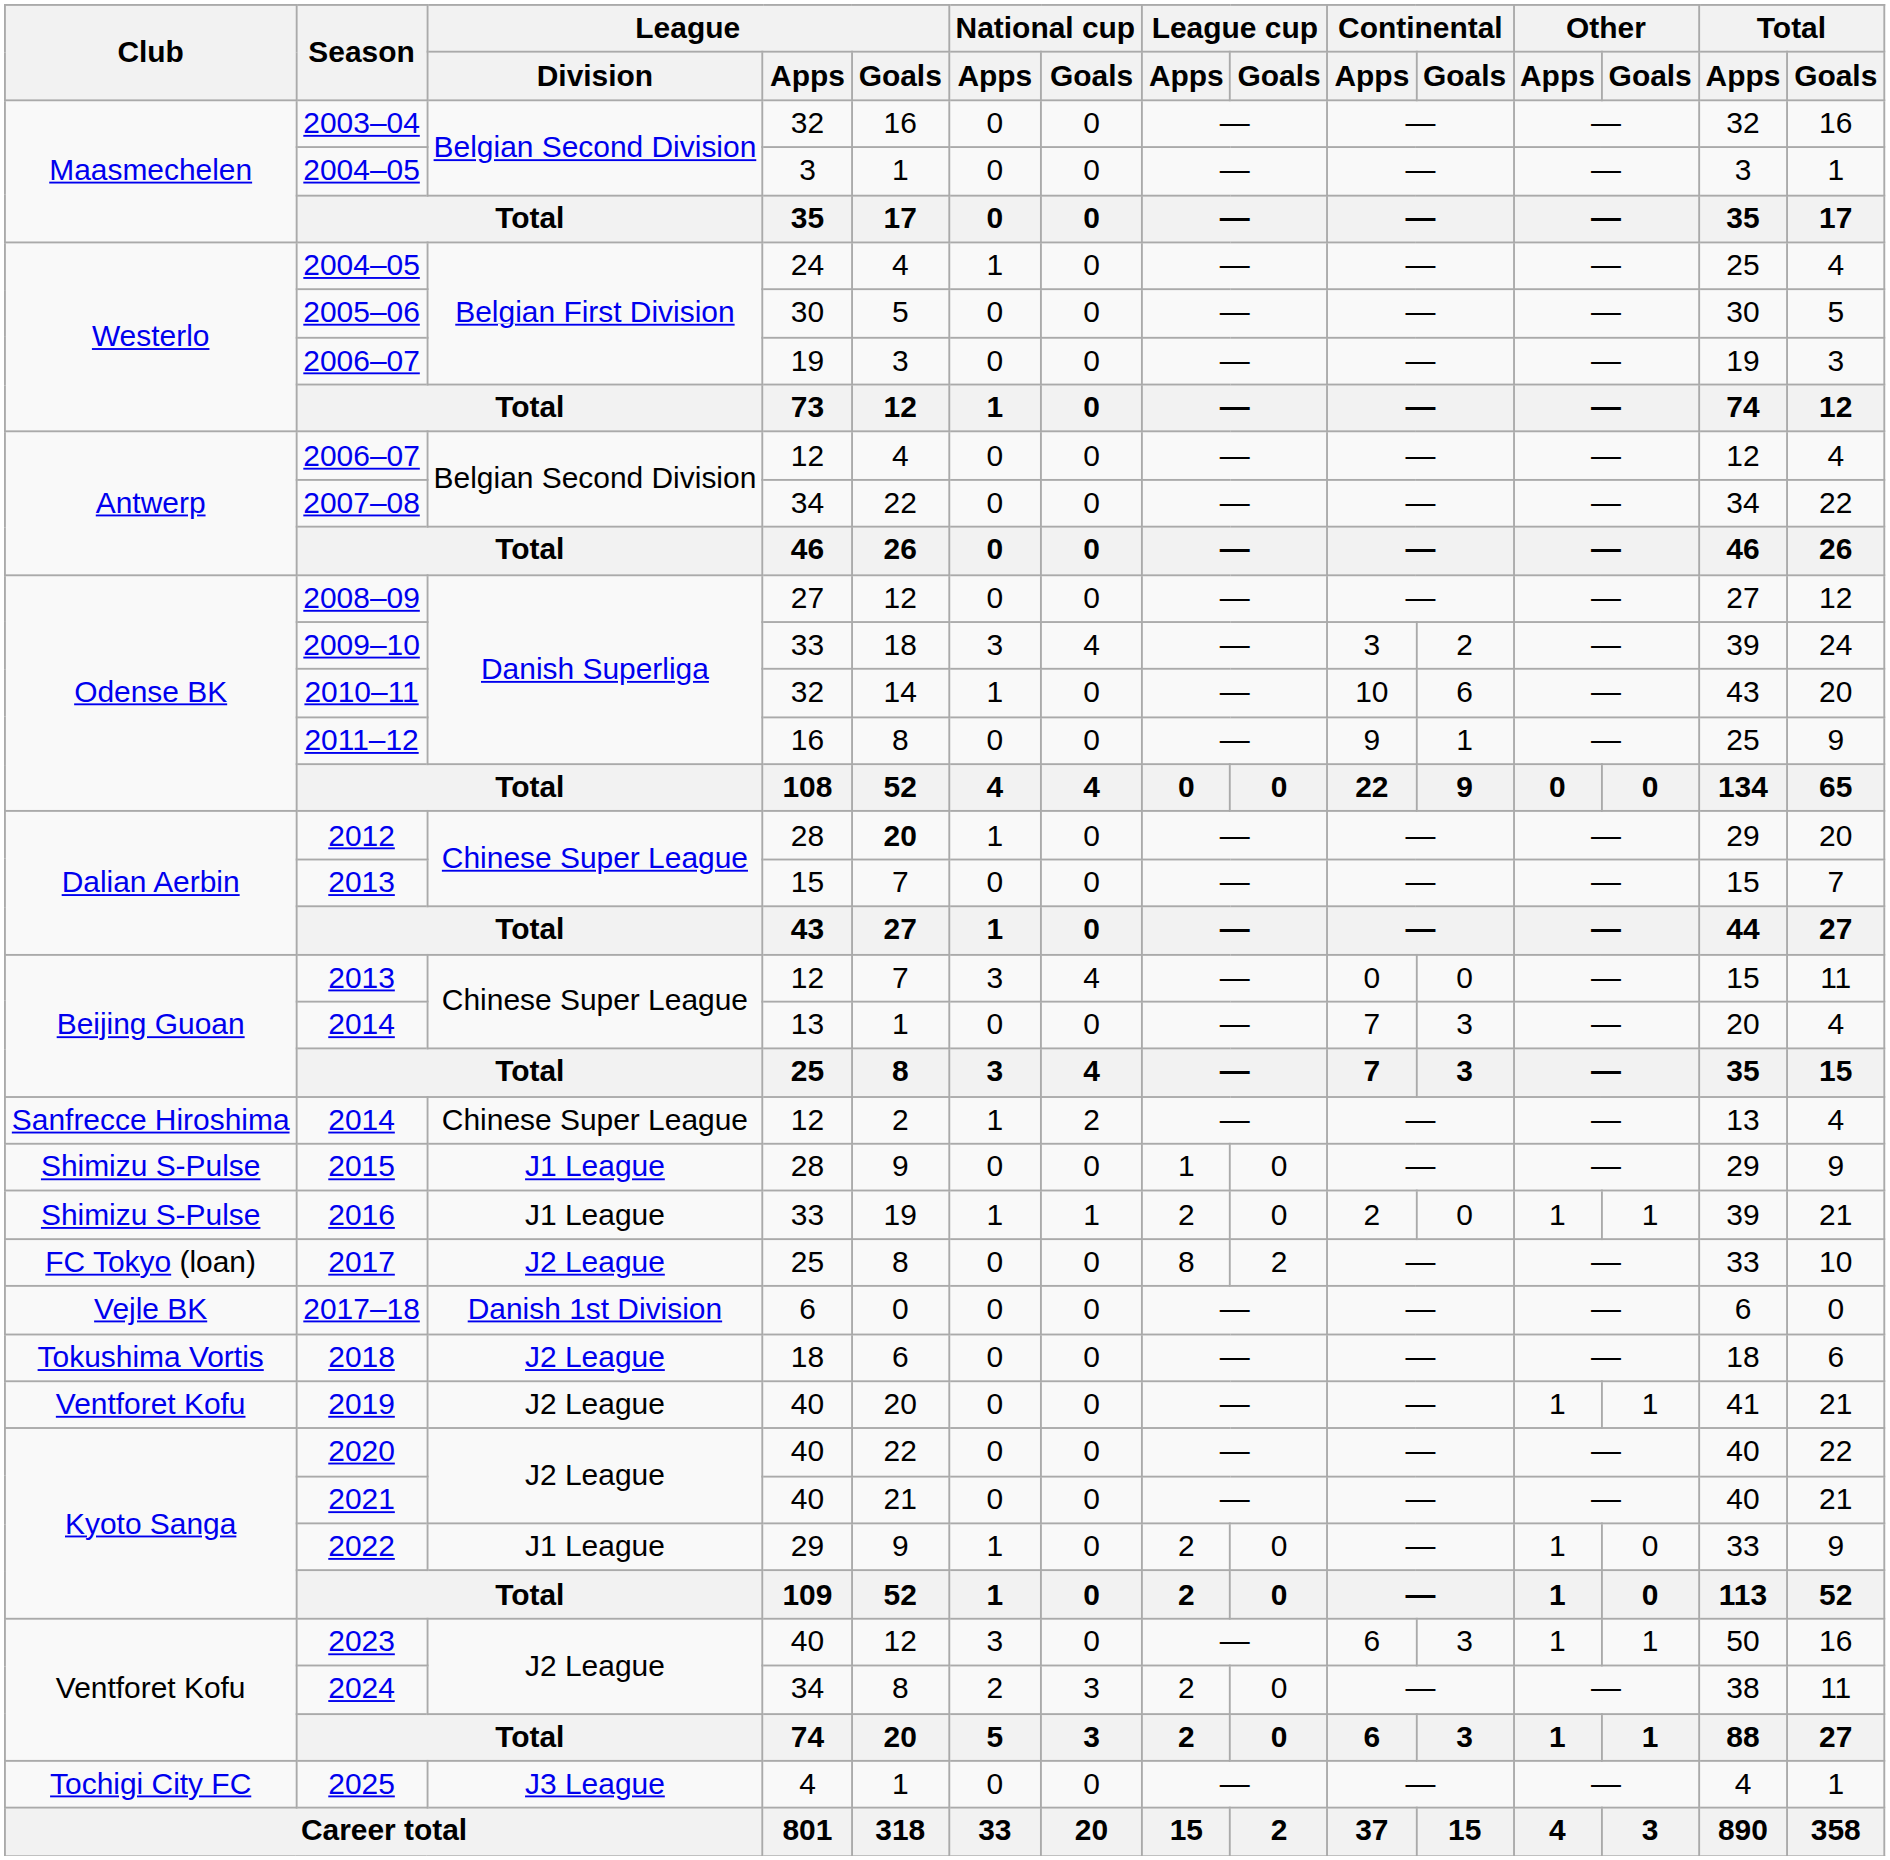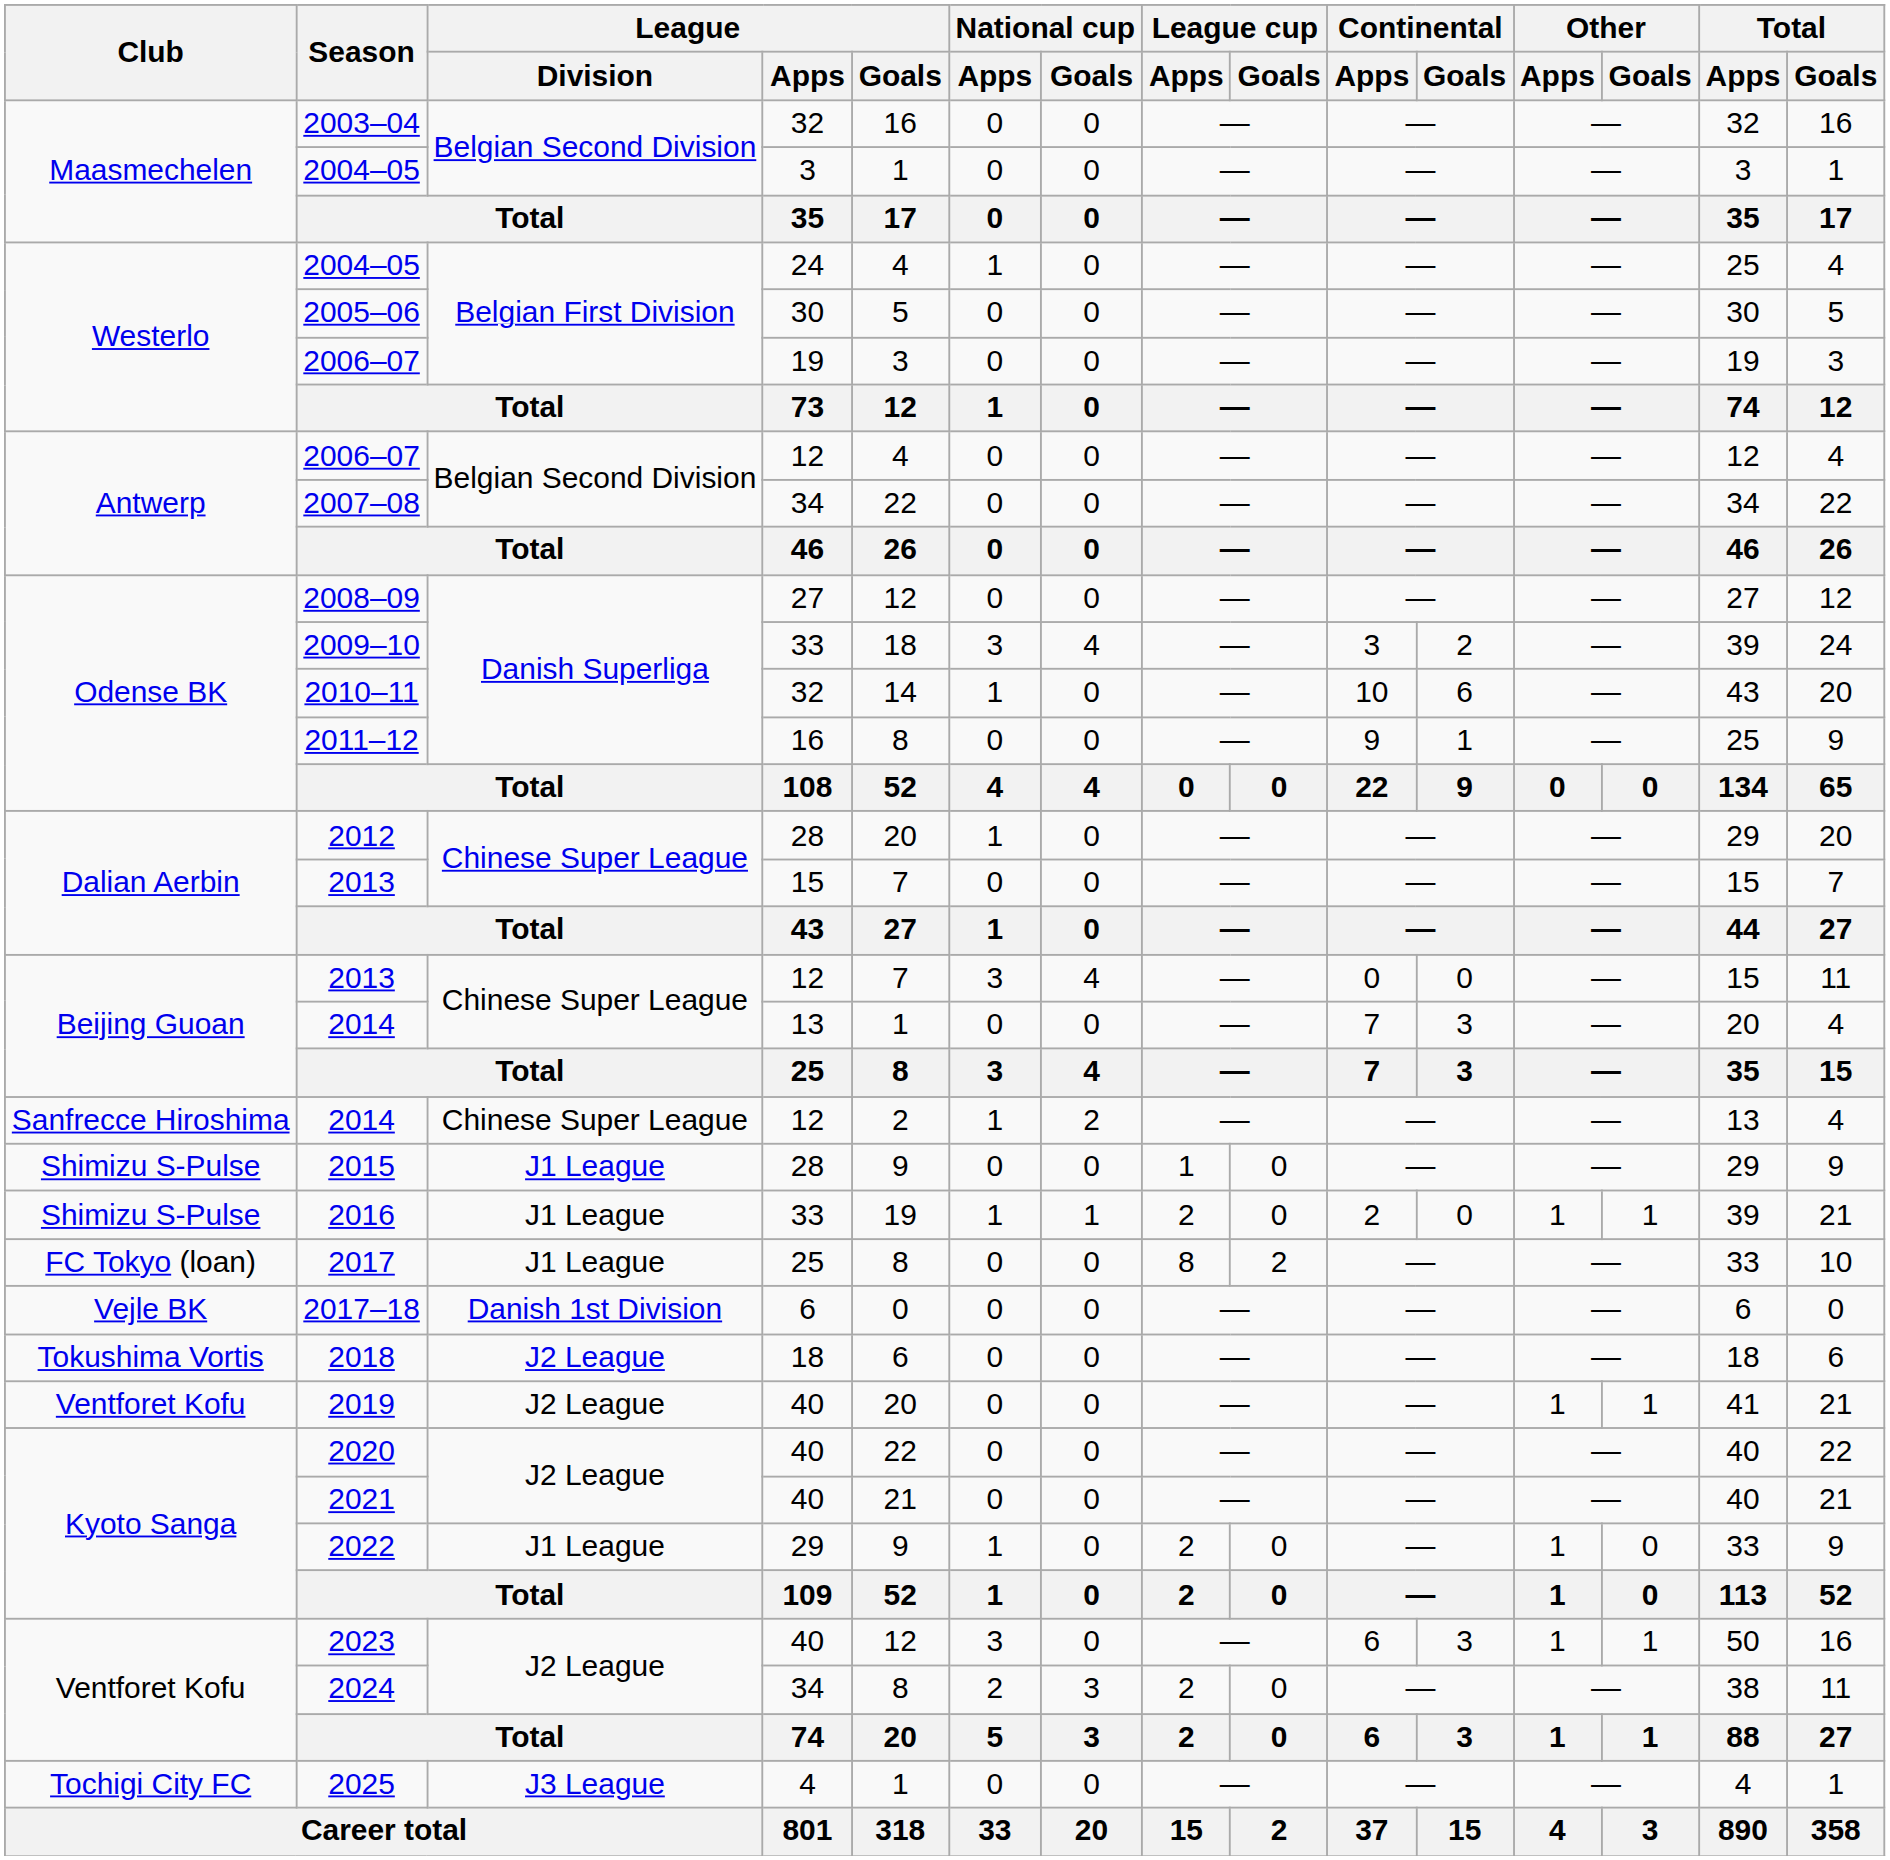 <table class="wikitable" style="text-align:center">
 <tr>
 <th rowspan="2">Club</th>
 <th rowspan="2">Season</th>
 <th colspan="3">League</th>
 <th colspan="2">National cup</th>
 <th colspan="2">League cup</th>
 <th colspan="2">Continental</th>
 <th colspan="2">Other</th>
 <th colspan="2">Total</th>
 </tr>
 <tr>
 <th>Division</th>
 <th>Apps</th>
 <th>Goals</th>
 <th>Apps</th>
 <th>Goals</th>
 <th>Apps</th>
 <th>Goals</th>
 <th>Apps</th>
 <th>Goals</th>
 <th>Apps</th>
 <th>Goals</th>
 <th>Apps</th>
 <th>Goals</th>
 </tr>
 <tr>
 <td rowspan="3"><a href='#'>Maasmechelen</a></td>
 <td><a href='#'>2003–04</a></td>
 <td rowspan="2"><a href='#'>Belgian Second Division</a></td>
 <td>32</td>
 <td>16</td>
 <td>0</td>
 <td>0</td>
 <td colspan="2">—</td>
 <td colspan="2">—</td>
 <td colspan="2">—</td>
 <td>32</td>
 <td>16</td>
 </tr>
 <tr>
 <td><a href='#'>2004–05</a></td>
 <td>3</td>
 <td>1</td>
 <td>0</td>
 <td>0</td>
 <td colspan="2">—</td>
 <td colspan="2">—</td>
 <td colspan="2">—</td>
 <td>3</td>
 <td>1</td>
 </tr>
 <tr>
 <th colspan="2">Total</th>
 <th>35</th>
 <th>17</th>
 <th>0</th>
 <th>0</th>
 <th colspan="2">—</th>
 <th colspan="2">—</th>
 <th colspan="2">—</th>
 <th>35</th>
 <th>17</th>
 </tr>
 <tr>
 <td rowspan="4"><a href='#'>Westerlo</a></td>
 <td><a href='#'>2004–05</a></td>
 <td rowspan="3"><a href='#'>Belgian First Division</a></td>
 <td>24</td>
 <td>4</td>
 <td>1</td>
 <td>0</td>
 <td colspan="2">—</td>
 <td colspan="2">—</td>
 <td colspan="2">—</td>
 <td>25</td>
 <td>4</td>
 </tr>
 <tr>
 <td><a href='#'>2005–06</a></td>
 <td>30</td>
 <td>5</td>
 <td>0</td>
 <td>0</td>
 <td colspan="2">—</td>
 <td colspan="2">—</td>
 <td colspan="2">—</td>
 <td>30</td>
 <td>5</td>
 </tr>
 <tr>
 <td><a href='#'>2006–07</a></td>
 <td>19</td>
 <td>3</td>
 <td>0</td>
 <td>0</td>
 <td colspan="2">—</td>
 <td colspan="2">—</td>
 <td colspan="2">—</td>
 <td>19</td>
 <td>3</td>
 </tr>
 <tr>
 <th colspan="2">Total</th>
 <th>73</th>
 <th>12</th>
 <th>1</th>
 <th>0</th>
 <th colspan="2">—</th>
 <th colspan="2">—</th>
 <th colspan="2">—</th>
 <th>74</th>
 <th>12</th>
 </tr>
 <tr>
 <td rowspan="3"><a href='#'>Antwerp</a></td>
 <td><a href='#'>2006–07</a></td>
 <td rowspan="2">Belgian Second Division</td>
 <td>12</td>
 <td>4</td>
 <td>0</td>
 <td>0</td>
 <td colspan="2">—</td>
 <td colspan="2">—</td>
 <td colspan="2">—</td>
 <td>12</td>
 <td>4</td>
 </tr>
 <tr>
 <td><a href='#'>2007–08</a></td>
 <td>34</td>
 <td>22</td>
 <td>0</td>
 <td>0</td>
 <td colspan="2">—</td>
 <td colspan="2">—</td>
 <td colspan="2">—</td>
 <td>34</td>
 <td>22</td>
 </tr>
 <tr>
 <th colspan="2">Total</th>
 <th>46</th>
 <th>26</th>
 <th>0</th>
 <th>0</th>
 <th colspan="2">—</th>
 <th colspan="2">—</th>
 <th colspan="2">—</th>
 <th>46</th>
 <th>26</th>
 </tr>
 <tr>
 <td rowspan="5"><a href='#'>Odense BK</a></td>
 <td><a href='#'>2008–09</a></td>
 <td rowspan="4"><a href='#'>Danish Superliga</a></td>
 <td>27</td>
 <td>12</td>
 <td>0</td>
 <td>0</td>
 <td colspan="2">—</td>
 <td colspan="2">—</td>
 <td colspan="2">—</td>
 <td>27</td>
 <td>12</td>
 </tr>
 <tr>
 <td><a href='#'>2009–10</a></td>
 <td>33</td>
 <td>18</td>
 <td>3</td>
 <td>4</td>
 <td colspan="2">—</td>
 <td>3</td>
 <td>2</td>
 <td colspan="2">—</td>
 <td>39</td>
 <td>24</td>
 </tr>
 <tr>
 <td><a href='#'>2010–11</a></td>
 <td>32</td>
 <td>14</td>
 <td>1</td>
 <td>0</td>
 <td colspan="2">—</td>
 <td>10</td>
 <td>6</td>
 <td colspan="2">—</td>
 <td>43</td>
 <td>20</td>
 </tr>
 <tr>
 <td><a href='#'>2011–12</a></td>
 <td>16</td>
 <td>8</td>
 <td>0</td>
 <td>0</td>
 <td colspan="2">—</td>
 <td>9</td>
 <td>1</td>
 <td colspan="2">—</td>
 <td>25</td>
 <td>9</td>
 </tr>
 <tr>
 <th colspan="2">Total</th>
 <th>108</th>
 <th>52</th>
 <th>4</th>
 <th>4</th>
 <th>0</th>
 <th>0</th>
 <th>22</th>
 <th>9</th>
 <th>0</th>
 <th>0</th>
 <th>134</th>
 <th>65</th>
 </tr>
 <tr>
 <td rowspan="3"><a href='#'>Dalian Aerbin</a></td>
 <td><a href='#'>2012</a></td>
 <td rowspan="2"><a href='#'>Chinese Super League</a></td>
 <td>28</td>
-<td><strong>20</strong></td>
+<td>20</td>
 <td>1</td>
 <td>0</td>
 <td colspan="2">—</td>
 <td colspan="2">—</td>
 <td colspan="2">—</td>
 <td>29</td>
 <td>20</td>
 </tr>
 <tr>
 <td><a href='#'>2013</a></td>
 <td>15</td>
 <td>7</td>
 <td>0</td>
 <td>0</td>
 <td colspan="2">—</td>
 <td colspan="2">—</td>
 <td colspan="2">—</td>
 <td>15</td>
 <td>7</td>
 </tr>
 <tr>
 <th colspan="2">Total</th>
 <th>43</th>
 <th>27</th>
 <th>1</th>
 <th>0</th>
 <th colspan="2">—</th>
 <th colspan="2">—</th>
 <th colspan="2">—</th>
 <th>44</th>
 <th>27</th>
 </tr>
 <tr>
 <td rowspan="3"><a href='#'>Beijing Guoan</a></td>
 <td><a href='#'>2013</a></td>
 <td rowspan="2">Chinese Super League</td>
 <td>12</td>
 <td>7</td>
 <td>3</td>
 <td>4</td>
 <td colspan="2">—</td>
 <td>0</td>
 <td>0</td>
 <td colspan="2">—</td>
 <td>15</td>
 <td>11</td>
 </tr>
 <tr>
 <td><a href='#'>2014</a></td>
 <td>13</td>
 <td>1</td>
 <td>0</td>
 <td>0</td>
 <td colspan="2">—</td>
 <td>7</td>
 <td>3</td>
 <td colspan="2">—</td>
 <td>20</td>
 <td>4</td>
 </tr>
 <tr>
 <th colspan="2">Total</th>
 <th>25</th>
 <th>8</th>
 <th>3</th>
 <th>4</th>
 <th colspan="2">—</th>
 <th>7</th>
 <th>3</th>
 <th colspan="2">—</th>
 <th>35</th>
 <th>15</th>
 </tr>
 <tr>
 <td><a href='#'>Sanfrecce Hiroshima</a></td>
 <td><a href='#'>2014</a></td>
 <td>Chinese Super League</td>
 <td>12</td>
 <td>2</td>
 <td>1</td>
 <td>2</td>
 <td colspan="2">—</td>
 <td colspan="2">—</td>
 <td colspan="2">—</td>
 <td>13</td>
 <td>4</td>
 </tr>
 <tr>
 <td><a href='#'>Shimizu S-Pulse</a></td>
 <td><a href='#'>2015</a></td>
 <td><a href='#'>J1 League</a></td>
 <td>28</td>
 <td>9</td>
 <td>0</td>
 <td>0</td>
 <td>1</td>
 <td>0</td>
 <td colspan="2">—</td>
 <td colspan="2">—</td>
 <td>29</td>
 <td>9</td>
 </tr>
 <tr>
 <td><a href='#'>Shimizu S-Pulse</a></td>
 <td><a href='#'>2016</a></td>
 <td>J1 League</td>
 <td>33</td>
 <td>19</td>
 <td>1</td>
 <td>1</td>
 <td>2</td>
 <td>0</td>
 <td>2</td>
 <td>0</td>
 <td>1</td>
 <td>1</td>
 <td>39</td>
 <td>21</td>
 </tr>
 <tr>
 <td><a href='#'>FC Tokyo</a> (loan)</td>
 <td><a href='#'>2017</a></td>
-<td><a href='#'>J2 League</a></td>
+<td>J1 League</td>
 <td>25</td>
 <td>8</td>
 <td>0</td>
 <td>0</td>
 <td>8</td>
 <td>2</td>
 <td colspan="2">—</td>
 <td colspan="2">—</td>
 <td>33</td>
 <td>10</td>
 </tr>
 <tr>
 <td><a href='#'>Vejle BK</a></td>
 <td><a href='#'>2017–18</a></td>
 <td><a href='#'>Danish 1st Division</a></td>
 <td>6</td>
 <td>0</td>
 <td>0</td>
 <td>0</td>
 <td colspan="2">—</td>
 <td colspan="2">—</td>
 <td colspan="2">—</td>
 <td>6</td>
 <td>0</td>
 </tr>
 <tr>
 <td><a href='#'>Tokushima Vortis</a></td>
 <td><a href='#'>2018</a></td>
 <td><a href='#'>J2 League</a></td>
 <td>18</td>
 <td>6</td>
 <td>0</td>
 <td>0</td>
 <td colspan="2">—</td>
 <td colspan="2">—</td>
 <td colspan="2">—</td>
 <td>18</td>
 <td>6</td>
 </tr>
 <tr>
 <td><a href='#'>Ventforet Kofu</a></td>
 <td><a href='#'>2019</a></td>
 <td>J2 League</td>
 <td>40</td>
 <td>20</td>
 <td>0</td>
 <td>0</td>
 <td colspan="2">—</td>
 <td colspan="2">—</td>
 <td>1</td>
 <td>1</td>
 <td>41</td>
 <td>21</td>
 </tr>
 <tr>
 <td rowspan="4"><a href='#'>Kyoto Sanga</a></td>
 <td><a href='#'>2020</a></td>
 <td rowspan="2">J2 League</td>
 <td>40</td>
 <td>22</td>
 <td>0</td>
 <td>0</td>
 <td colspan="2">—</td>
 <td colspan="2">—</td>
 <td colspan="2">—</td>
 <td>40</td>
 <td>22</td>
 </tr>
 <tr>
 <td><a href='#'>2021</a></td>
 <td>40</td>
 <td>21</td>
 <td>0</td>
 <td>0</td>
 <td colspan="2">—</td>
 <td colspan="2">—</td>
 <td colspan="2">—</td>
 <td>40</td>
 <td>21</td>
 </tr>
 <tr>
 <td><a href='#'>2022</a></td>
 <td>J1 League</td>
 <td>29</td>
 <td>9</td>
 <td>1</td>
 <td>0</td>
 <td>2</td>
 <td>0</td>
 <td colspan="2">—</td>
 <td>1</td>
 <td>0</td>
 <td>33</td>
 <td>9</td>
 </tr>
 <tr>
 <th colspan="2">Total</th>
 <th>109</th>
 <th>52</th>
 <th>1</th>
 <th>0</th>
 <th>2</th>
 <th>0</th>
 <th colspan="2">—</th>
 <th>1</th>
 <th>0</th>
 <th>113</th>
 <th>52</th>
 </tr>
 <tr>
 <td rowspan="3">Ventforet Kofu</td>
 <td><a href='#'>2023</a></td>
 <td rowspan="2">J2 League</td>
 <td>40</td>
 <td>12</td>
 <td>3</td>
 <td>0</td>
 <td colspan="2">—</td>
 <td>6</td>
 <td>3</td>
 <td>1</td>
 <td>1</td>
 <td>50</td>
 <td>16</td>
 </tr>
 <tr>
 <td><a href='#'>2024</a></td>
 <td>34</td>
 <td>8</td>
 <td>2</td>
 <td>3</td>
 <td>2</td>
 <td>0</td>
 <td colspan="2">—</td>
 <td colspan="2">—</td>
 <td>38</td>
 <td>11</td>
 </tr>
 <tr>
 <th colspan="2">Total</th>
 <th>74</th>
 <th>20</th>
 <th>5</th>
 <th>3</th>
 <th>2</th>
 <th>0</th>
 <th>6</th>
 <th>3</th>
 <th>1</th>
 <th>1</th>
 <th>88</th>
 <th>27</th>
 </tr>
 <tr>
 <td><a href='#'>Tochigi City FC</a></td>
 <td><a href='#'>2025</a></td>
 <td><a href='#'>J3 League</a></td>
 <td>4</td>
 <td>1</td>
 <td>0</td>
 <td>0</td>
 <td colspan="2">—</td>
 <td colspan="2">—</td>
 <td colspan="2">—</td>
 <td>4</td>
 <td>1</td>
 </tr>
 <tr>
 <th colspan="3">Career total</th>
 <th>801</th>
 <th>318</th>
 <th>33</th>
 <th>20</th>
 <th>15</th>
 <th>2</th>
 <th>37</th>
 <th>15</th>
 <th>4</th>
 <th>3</th>
 <th>890</th>
 <th>358</th>
 </tr>
 </table>
